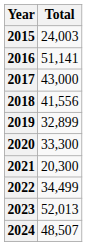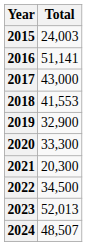 <table class="wikitable">
 <tr>
 <th>Year</th>
 <th>Total</th>
 </tr>
 <tr>
 <th>2015</th>
 <td>24,003</td>
 </tr>
 <tr>
 <th>2016</th>
 <td>51,141</td>
 </tr>
 <tr>
 <th>2017</th>
 <td>43,000</td>
 </tr>
 <tr>
 <th>2018</th>
-<td>41,556</td>
+<td>41,553</td>
 </tr>
 <tr>
 <th>2019</th>
-<td>32,899</td>
+<td>32,900</td>
 </tr>
 <tr>
 <th>2020</th>
 <td>33,300</td>
 </tr>
 <tr>
 <th>2021</th>
 <td>20,300</td>
 </tr>
 <tr>
 <th>2022</th>
-<td>34,499</td>
+<td>34,500</td>
 </tr>
 <tr>
 <th>2023</th>
 <td>52,013</td>
 </tr>
 <tr>
 <th>2024</th>
 <td>48,507</td>
 </tr>
 </table>
